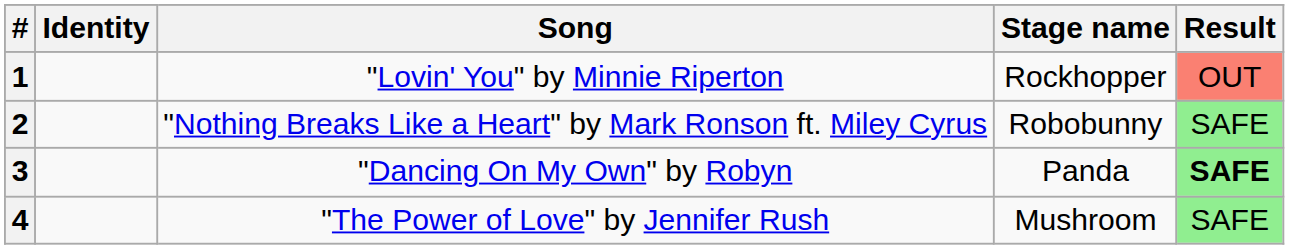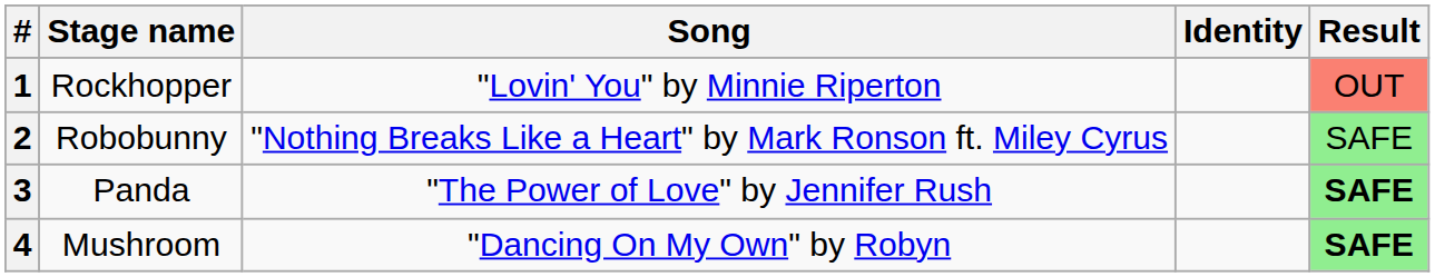 <table class="wikitable plainrowheaders" style="text-align: center;">
 <tr>
 <th>#</th>
+<th>Stage name</th>
+<th>Song</th>
 <th>Identity</th>
-<th>Song</th>
-<th>Stage name</th>
 <th>Result</th>
 </tr>
 <tr>
 <th>1</th>
+<td>Rockhopper</td>
+<td>"<a href='#'>Lovin' You</a>" by <a href='#'>Minnie Riperton</a></td>
 <td></td>
-<td>"<a href='#'>Lovin' You</a>" by <a href='#'>Minnie Riperton</a></td>
-<td>Rockhopper</td>
 <td bgcolor=salmon>OUT</td>
 </tr>
 <tr>
 <th>2</th>
+<td>Robobunny</td>
+<td>"<a href='#'>Nothing Breaks Like a Heart</a>" by <a href='#'>Mark Ronson</a> ft. <a href='#'>Miley Cyrus</a></td>
 <td></td>
-<td>"<a href='#'>Nothing Breaks Like a Heart</a>" by <a href='#'>Mark Ronson</a> ft. <a href='#'>Miley Cyrus</a></td>
-<td>Robobunny</td>
 <td bgcolor=lightgreen>SAFE</td>
 </tr>
 <tr>
 <th>3</th>
+<td>Panda</td>
+<td>"<a href='#'>The Power of Love</a>" by <a href='#'>Jennifer Rush</a></td>
 <td></td>
-<td>"<a href='#'>Dancing On My Own</a>" by <a href='#'>Robyn</a></td>
-<td>Panda</td>
 <td bgcolor=lightgreen><strong>SAFE</strong></td>
 </tr>
 <tr>
 <th>4</th>
+<td>Mushroom</td>
+<td>"<a href='#'>Dancing On My Own</a>" by <a href='#'>Robyn</a></td>
 <td></td>
-<td>"<a href='#'>The Power of Love</a>" by <a href='#'>Jennifer Rush</a></td>
-<td>Mushroom</td>
-<td bgcolor=lightgreen>SAFE</td>
+<td bgcolor=lightgreen><strong>SAFE</strong></td>
 </tr>
 </table>
